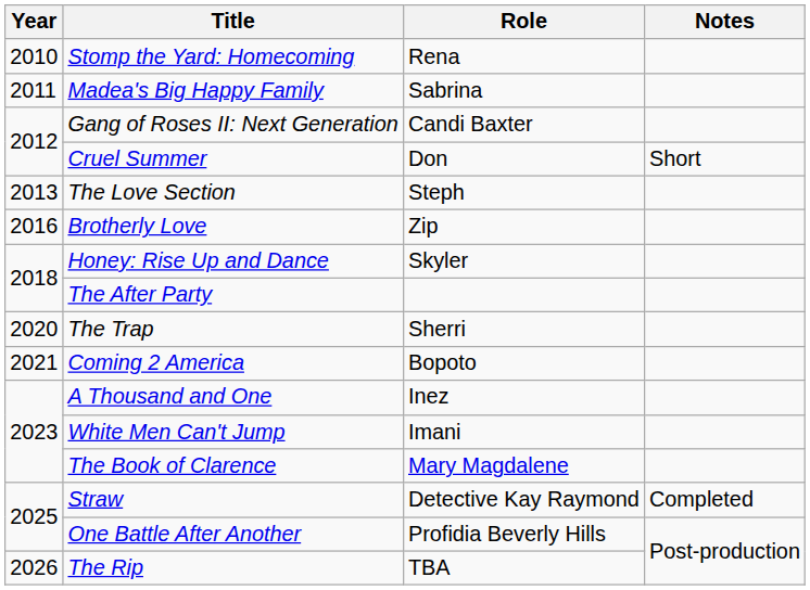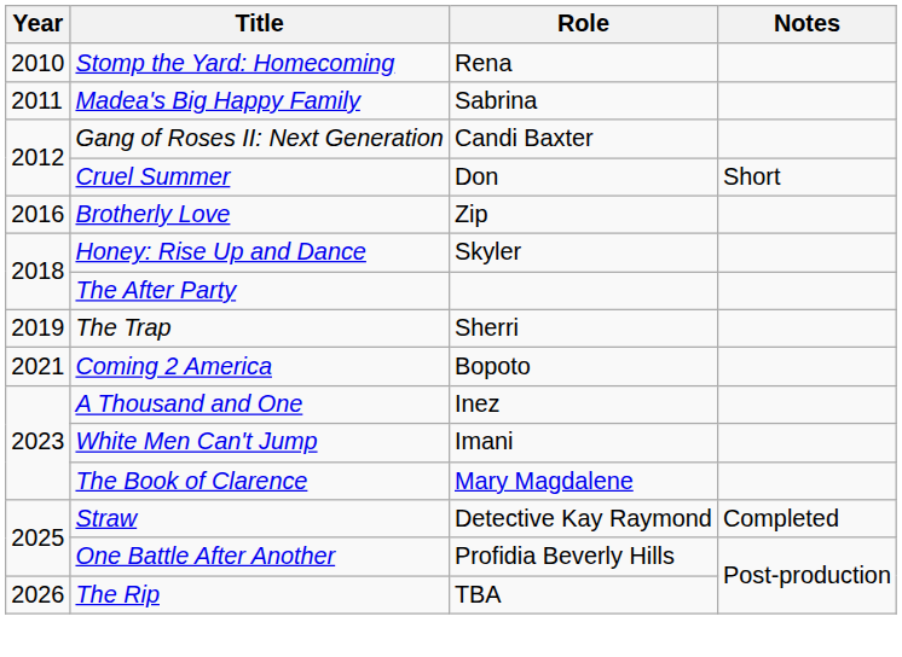 <table class="wikitable plainrowheaders sortable" style="margin-right: 0;">
 <tr>
 <th scope="col">Year</th>
 <th scope="col">Title</th>
 <th scope="col">Role</th>
 <th scope="col" class="unsortable">Notes</th>
 </tr>
 <tr>
 <td>2010</td>
 <td><em><a href='#'>Stomp the Yard: Homecoming</a></em></td>
 <td>Rena</td>
 <td></td>
 </tr>
 <tr>
 <td>2011</td>
 <td><em><a href='#'>Madea's Big Happy Family</a></em></td>
 <td>Sabrina</td>
 <td></td>
 </tr>
 <tr>
 <td rowspan=2>2012</td>
 <td><em>Gang of Roses II: Next Generation</em></td>
 <td>Candi Baxter</td>
 <td></td>
 </tr>
 <tr>
 <td><em><a href='#'>Cruel Summer</a></em></td>
 <td>Don</td>
 <td>Short</td>
 </tr>
 <tr>
-<td>2013</td>
-<td><em>The Love Section</em></td>
-<td>Steph</td>
-<td></td>
-</tr>
-<tr>
 <td>2016</td>
 <td><em><a href='#'>Brotherly Love</a></em></td>
 <td>Zip</td>
 <td></td>
 </tr>
 <tr>
 <td rowspan=2>2018</td>
 <td><em><a href='#'>Honey: Rise Up and Dance</a></em></td>
 <td>Skyler</td>
 <td></td>
 </tr>
 <tr>
 <td><em><a href='#'>The After Party</a></em></td>
 <td></td>
 <td></td>
 </tr>
 <tr>
-<td>2020</td>
+<td>2019</td>
 <td><em>The Trap</em></td>
 <td>Sherri</td>
 <td></td>
 </tr>
 <tr>
 <td>2021</td>
 <td><em><a href='#'>Coming 2 America</a></em></td>
 <td>Bopoto</td>
 <td></td>
 </tr>
 <tr>
 <td rowspan=3>2023</td>
 <td><em><a href='#'>A Thousand and One</a></em></td>
 <td>Inez</td>
 <td></td>
 </tr>
 <tr>
 <td><em><a href='#'>White Men Can't Jump</a></em></td>
 <td>Imani</td>
 <td></td>
 </tr>
 <tr>
 <td><em><a href='#'>The Book of Clarence</a></em></td>
 <td><a href='#'>Mary Magdalene</a></td>
 <td></td>
 </tr>
 <tr>
 <td rowspan="2">2025</td>
 <td><em><a href='#'>Straw</a></em></td>
 <td>Detective Kay Raymond</td>
 <td>Completed</td>
 </tr>
 <tr>
 <td><em><a href='#'>One Battle After Another</a></em></td>
 <td>Profidia Beverly Hills</td>
 <td rowspan="2">Post-production</td>
 </tr>
 <tr>
 <td>2026</td>
 <td><em><a href='#'>The Rip</a></em></td>
 <td>TBA</td>
 </tr>
 </table>
